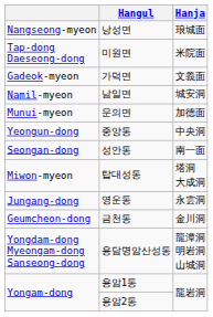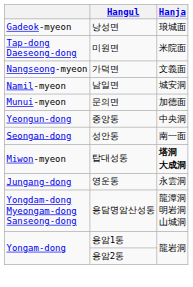 <table class="wikitable">
 <tr>
 <th></th>
 <th><a href='#'>Hangul</a></th>
 <th><a href='#'>Hanja</a></th>
 </tr>
 <tr>
-<td><a href='#'>Nangseong</a>-myeon</td>
+<td><a href='#'>Gadeok</a>-myeon</td>
 <td>낭성면</td>
 <td>琅城面</td>
 </tr>
 <tr>
 <td><a href='#'>Tap-dong</a><br><a href='#'>Daeseong-dong</a></td>
 <td>미원면</td>
 <td>米院面</td>
 </tr>
 <tr>
-<td><a href='#'>Gadeok</a>-myeon</td>
+<td><a href='#'>Nangseong</a>-myeon</td>
 <td>가덕면</td>
 <td>文義面</td>
 </tr>
 <tr>
 <td><a href='#'>Namil</a>-myeon</td>
 <td>남일면</td>
 <td>城安洞</td>
 </tr>
 <tr>
 <td><a href='#'>Munui</a>-myeon</td>
 <td>문의면</td>
 <td>加德面</td>
 </tr>
 <tr>
 <td><a href='#'>Yeongun-dong</a></td>
 <td>중앙동</td>
 <td>中央洞</td>
 </tr>
 <tr>
 <td><a href='#'>Seongan-dong</a></td>
 <td>성안동</td>
 <td>南一面</td>
 </tr>
 <tr>
 <td><a href='#'>Miwon</a>-myeon</td>
 <td>탑대성동</td>
-<td>塔洞<br> 大成洞</td>
+<td><strong>塔洞<br> 大成洞</strong></td>
 </tr>
 <tr>
 <td><a href='#'>Jungang-dong</a></td>
 <td>영운동</td>
 <td>永雲洞</td>
-</tr>
-<tr>
-<td><a href='#'>Geumcheon-dong</a></td>
-<td>금천동</td>
-<td>金川洞</td>
 </tr>
 <tr>
 <td><a href='#'>Yongdam-dong</a><br><a href='#'>Myeongam-dong</a><br><a href='#'>Sanseong-dong</a></td>
 <td>용담명암산성동</td>
 <td>龍潭洞<br> 明岩洞 <br>山城洞</td>
 </tr>
 <tr>
 <td rowspan=2><a href='#'>Yongam-dong</a></td>
 <td>용암1동</td>
 <td rowspan=2>龍岩洞</td>
 </tr>
 <tr>
 <td>용암2동</td>
 </tr>
 </table>
